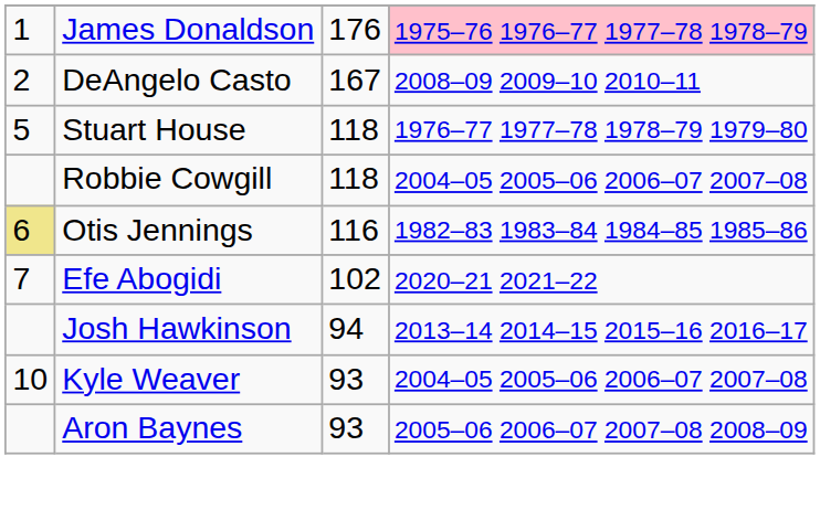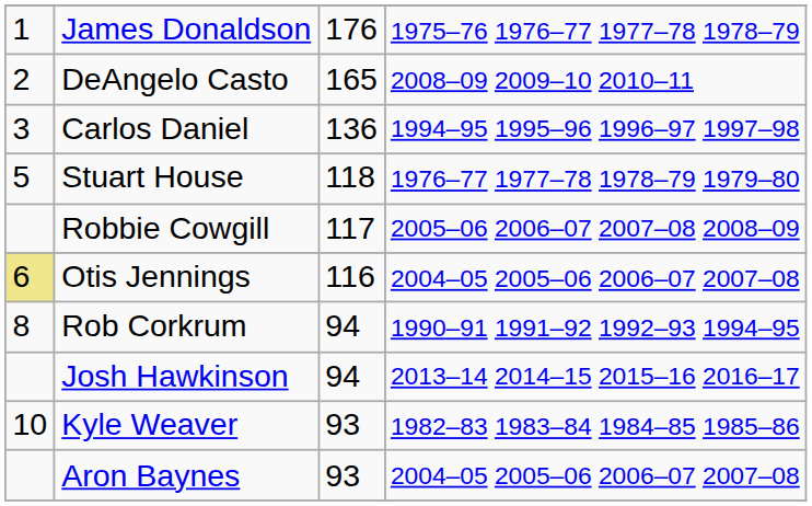 <table class="wikitable">
 <tr>
 </tr>
 <tr>
 <td>1</td>
 <td><a href='#'>James Donaldson</a></td>
 <td>176</td>
-<td style="background: pink; font-size:80%;"><a href='#'>1975–76</a> <a href='#'>1976–77</a> <a href='#'>1977–78</a> <a href='#'>1978–79</a></td>
+<td style="font-size:80%;"><a href='#'>1975–76</a> <a href='#'>1976–77</a> <a href='#'>1977–78</a> <a href='#'>1978–79</a></td>
 </tr>
 <tr>
 <td>2</td>
 <td>DeAngelo Casto</td>
-<td>167</td>
+<td>165</td>
 <td style="font-size:80%;"><a href='#'>2008–09</a> <a href='#'>2009–10</a> <a href='#'>2010–11</a></td>
+</tr>
+<tr>
+<td>3</td>
+<td>Carlos Daniel</td>
+<td>136</td>
+<td style="font-size:80%;"><a href='#'>1994–95</a> <a href='#'>1995–96</a> <a href='#'>1996–97</a> <a href='#'>1997–98</a></td>
 </tr>
 <tr>
 <td>5</td>
 <td>Stuart House</td>
 <td>118</td>
 <td style="font-size:80%;"><a href='#'>1976–77</a> <a href='#'>1977–78</a> <a href='#'>1978–79</a> <a href='#'>1979–80</a></td>
 </tr>
 <tr>
 <td></td>
 <td>Robbie Cowgill</td>
-<td>118</td>
-<td style="font-size:80%;"><a href='#'>2004–05</a> <a href='#'>2005–06</a> <a href='#'>2006–07</a> <a href='#'>2007–08</a></td>
+<td>117</td>
+<td style="font-size:80%;"><a href='#'>2005–06</a> <a href='#'>2006–07</a> <a href='#'>2007–08</a> <a href='#'>2008–09</a></td>
 </tr>
 <tr>
 <td style="background: khaki;">6</td>
 <td>Otis Jennings</td>
 <td>116</td>
-<td style="font-size:80%;"><a href='#'>1982–83</a> <a href='#'>1983–84</a> <a href='#'>1984–85</a> <a href='#'>1985–86</a></td>
+<td style="font-size:80%;"><a href='#'>2004–05</a> <a href='#'>2005–06</a> <a href='#'>2006–07</a> <a href='#'>2007–08</a></td>
 </tr>
 <tr>
-<td>7</td>
-<td><a href='#'>Efe Abogidi</a></td>
-<td>102</td>
-<td style="font-size:80%;"><a href='#'>2020–21</a> <a href='#'>2021–22</a></td>
+<td>8</td>
+<td>Rob Corkrum</td>
+<td>94</td>
+<td style="font-size:80%;"><a href='#'>1990–91</a> <a href='#'>1991–92</a> <a href='#'>1992–93</a> <a href='#'>1994–95</a></td>
 </tr>
 <tr>
 <td></td>
 <td><a href='#'>Josh Hawkinson</a></td>
 <td>94</td>
 <td style="font-size:80%;"><a href='#'>2013–14</a> <a href='#'>2014–15</a> <a href='#'>2015–16</a> <a href='#'>2016–17</a></td>
 </tr>
 <tr>
 <td>10</td>
 <td><a href='#'>Kyle Weaver</a></td>
 <td>93</td>
-<td style="font-size:80%;"><a href='#'>2004–05</a> <a href='#'>2005–06</a> <a href='#'>2006–07</a> <a href='#'>2007–08</a></td>
+<td style="font-size:80%;"><a href='#'>1982–83</a> <a href='#'>1983–84</a> <a href='#'>1984–85</a> <a href='#'>1985–86</a></td>
 </tr>
 <tr>
 <td></td>
 <td><a href='#'>Aron Baynes</a></td>
 <td>93</td>
-<td style="font-size:80%;"><a href='#'>2005–06</a> <a href='#'>2006–07</a> <a href='#'>2007–08</a> <a href='#'>2008–09</a></td>
+<td style="font-size:80%;"><a href='#'>2004–05</a> <a href='#'>2005–06</a> <a href='#'>2006–07</a> <a href='#'>2007–08</a></td>
 </tr>
 </table>
